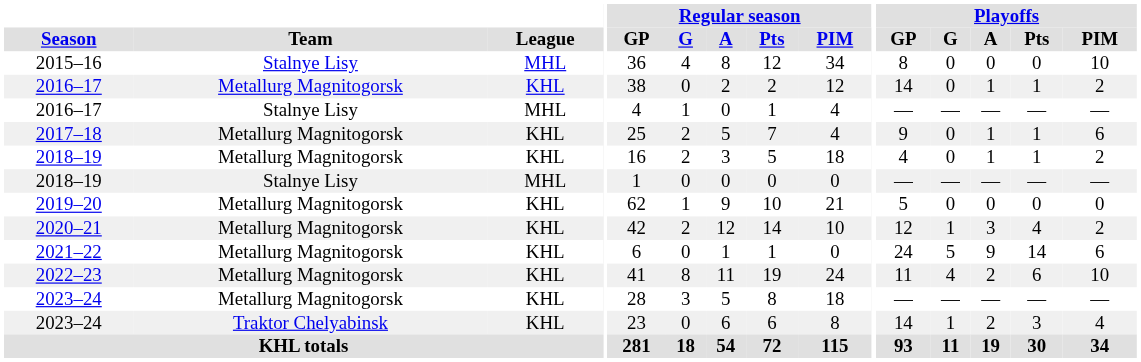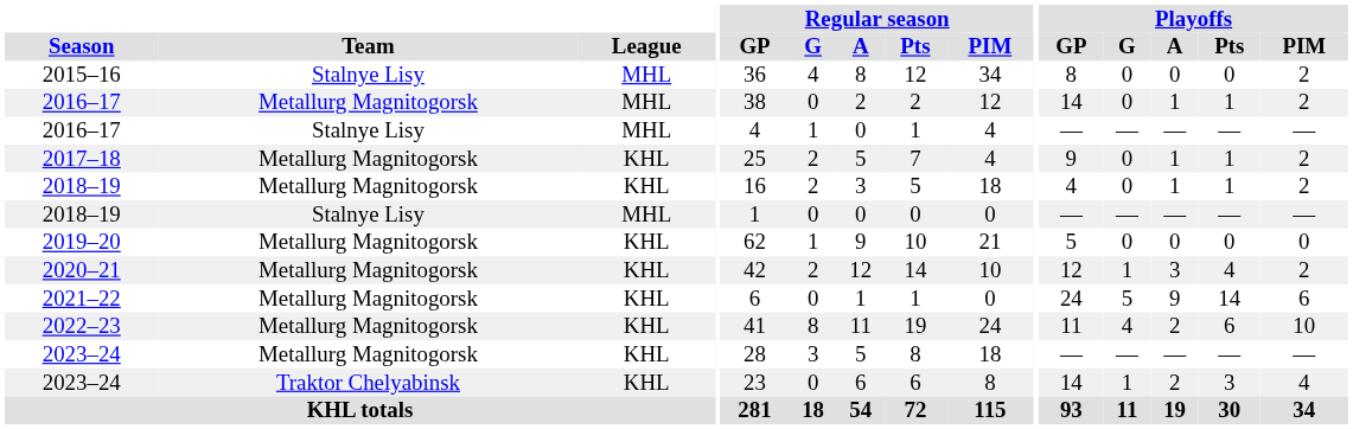 <table border="0" cellpadding="1" cellspacing="0" style="text-align:center; width:60em">
 <tr bgcolor="#e0e0e0">
 <th colspan="3" bgcolor="#ffffff"></th>
 <th rowspan="99" bgcolor="#ffffff"></th>
 <th colspan="5"><a href='#'>Regular season</a></th>
 <th rowspan="99" bgcolor="#ffffff"></th>
 <th colspan="5"><a href='#'>Playoffs</a></th>
 </tr>
 <tr bgcolor="#e0e0e0">
 <th><a href='#'>Season</a></th>
 <th>Team</th>
 <th>League</th>
 <th>GP</th>
 <th><a href='#'>G</a></th>
 <th><a href='#'>A</a></th>
 <th><a href='#'>Pts</a></th>
 <th><a href='#'>PIM</a></th>
 <th>GP</th>
 <th>G</th>
 <th>A</th>
 <th>Pts</th>
 <th>PIM</th>
 </tr>
 <tr>
 <td>2015–16</td>
 <td><a href='#'>Stalnye Lisy</a></td>
 <td><a href='#'>MHL</a></td>
 <td>36</td>
 <td>4</td>
 <td>8</td>
 <td>12</td>
 <td>34</td>
 <td>8</td>
 <td>0</td>
 <td>0</td>
 <td>0</td>
-<td>10</td>
+<td>2</td>
 </tr>
 <tr bgcolor="#f0f0f0">
 <td><a href='#'>2016–17</a></td>
 <td><a href='#'>Metallurg Magnitogorsk</a></td>
-<td><a href='#'>KHL</a></td>
+<td>MHL</td>
 <td>38</td>
 <td>0</td>
 <td>2</td>
 <td>2</td>
 <td>12</td>
 <td>14</td>
 <td>0</td>
 <td>1</td>
 <td>1</td>
 <td>2</td>
 </tr>
 <tr>
 <td>2016–17</td>
 <td>Stalnye Lisy</td>
 <td>MHL</td>
 <td>4</td>
 <td>1</td>
 <td>0</td>
 <td>1</td>
 <td>4</td>
 <td>—</td>
 <td>—</td>
 <td>—</td>
 <td>—</td>
 <td>—</td>
 </tr>
 <tr bgcolor="#f0f0f0">
 <td><a href='#'>2017–18</a></td>
 <td>Metallurg Magnitogorsk</td>
 <td>KHL</td>
 <td>25</td>
 <td>2</td>
 <td>5</td>
 <td>7</td>
 <td>4</td>
 <td>9</td>
 <td>0</td>
 <td>1</td>
 <td>1</td>
-<td>6</td>
+<td>2</td>
 </tr>
 <tr>
 <td><a href='#'>2018–19</a></td>
 <td>Metallurg Magnitogorsk</td>
 <td>KHL</td>
 <td>16</td>
 <td>2</td>
 <td>3</td>
 <td>5</td>
 <td>18</td>
 <td>4</td>
 <td>0</td>
 <td>1</td>
 <td>1</td>
 <td>2</td>
 </tr>
 <tr bgcolor="#f0f0f0">
 <td>2018–19</td>
 <td>Stalnye Lisy</td>
 <td>MHL</td>
 <td>1</td>
 <td>0</td>
 <td>0</td>
 <td>0</td>
 <td>0</td>
 <td>—</td>
 <td>—</td>
 <td>—</td>
 <td>—</td>
 <td>—</td>
 </tr>
 <tr>
 <td><a href='#'>2019–20</a></td>
 <td>Metallurg Magnitogorsk</td>
 <td>KHL</td>
 <td>62</td>
 <td>1</td>
 <td>9</td>
 <td>10</td>
 <td>21</td>
 <td>5</td>
 <td>0</td>
 <td>0</td>
 <td>0</td>
 <td>0</td>
 </tr>
 <tr bgcolor="#f0f0f0">
 <td><a href='#'>2020–21</a></td>
 <td>Metallurg Magnitogorsk</td>
 <td>KHL</td>
 <td>42</td>
 <td>2</td>
 <td>12</td>
 <td>14</td>
 <td>10</td>
 <td>12</td>
 <td>1</td>
 <td>3</td>
 <td>4</td>
 <td>2</td>
 </tr>
 <tr>
 <td><a href='#'>2021–22</a></td>
 <td>Metallurg Magnitogorsk</td>
 <td>KHL</td>
 <td>6</td>
 <td>0</td>
 <td>1</td>
 <td>1</td>
 <td>0</td>
 <td>24</td>
 <td>5</td>
 <td>9</td>
 <td>14</td>
 <td>6</td>
 </tr>
 <tr bgcolor="#f0f0f0">
 <td><a href='#'>2022–23</a></td>
 <td>Metallurg Magnitogorsk</td>
 <td>KHL</td>
 <td>41</td>
 <td>8</td>
 <td>11</td>
 <td>19</td>
 <td>24</td>
 <td>11</td>
 <td>4</td>
 <td>2</td>
 <td>6</td>
 <td>10</td>
 </tr>
 <tr>
 <td><a href='#'>2023–24</a></td>
 <td>Metallurg Magnitogorsk</td>
 <td>KHL</td>
 <td>28</td>
 <td>3</td>
 <td>5</td>
 <td>8</td>
 <td>18</td>
 <td>—</td>
 <td>—</td>
 <td>—</td>
 <td>—</td>
 <td>—</td>
 </tr>
 <tr bgcolor="#f0f0f0">
 <td>2023–24</td>
 <td><a href='#'>Traktor Chelyabinsk</a></td>
 <td>KHL</td>
 <td>23</td>
 <td>0</td>
 <td>6</td>
 <td>6</td>
 <td>8</td>
 <td>14</td>
 <td>1</td>
 <td>2</td>
 <td>3</td>
 <td>4</td>
 </tr>
 <tr bgcolor="#e0e0e0">
 <th colspan="3">KHL totals</th>
 <th>281</th>
 <th>18</th>
 <th>54</th>
 <th>72</th>
 <th>115</th>
 <th>93</th>
 <th>11</th>
 <th>19</th>
 <th>30</th>
 <th>34</th>
 </tr>
 </table>
